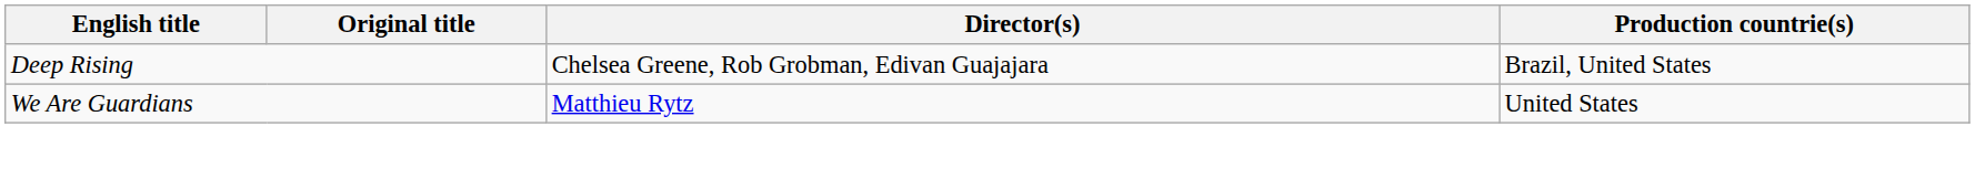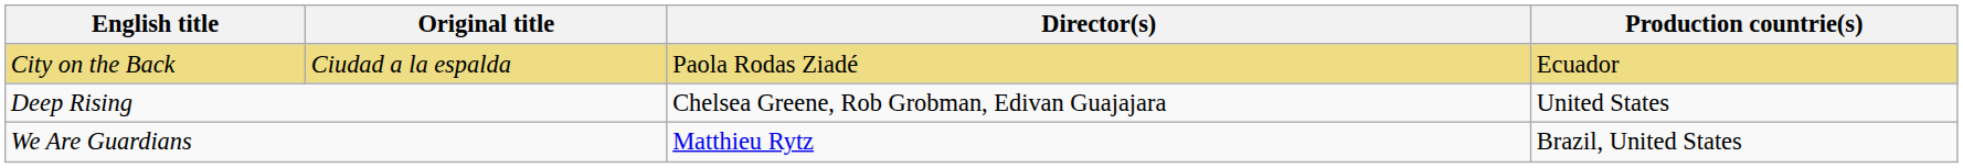 <table class="sortable wikitable" style="width:100%; margin-bottom:4px" cellpadding="5">
 <tr>
 <th scope="col">English title</th>
 <th scope="col">Original title</th>
 <th scope="col">Director(s)</th>
 <th scope="col">Production countrie(s)</th>
 </tr>
+<tr style="background:#EEDD82">
+<td><em>City on the Back</em></td>
+<td><em>Ciudad a la espalda</em></td>
+<td>Paola Rodas Ziadé</td>
+<td>Ecuador</td>
+</tr>
 <tr>
 <td colspan="2"><em>Deep Rising</em></td>
 <td>Chelsea Greene, Rob Grobman, Edivan Guajajara</td>
-<td>Brazil, United States</td>
+<td>United States</td>
 </tr>
 <tr>
 <td colspan="2"><em>We Are Guardians</em></td>
 <td><a href='#'>Matthieu Rytz</a></td>
-<td>United States</td>
+<td>Brazil, United States</td>
 </tr>
 </table>
